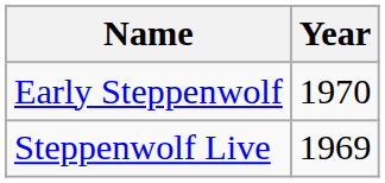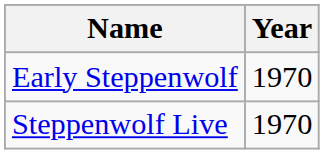 <table class="wikitable">
 <tr>
 <th>Name</th>
 <th>Year</th>
 </tr>
 <tr>
 <td><a href='#'>Early Steppenwolf</a></td>
 <td>1970</td>
 </tr>
 <tr>
 <td><a href='#'>Steppenwolf Live</a></td>
-<td>1969</td>
+<td>1970</td>
 </tr>
 </table>
